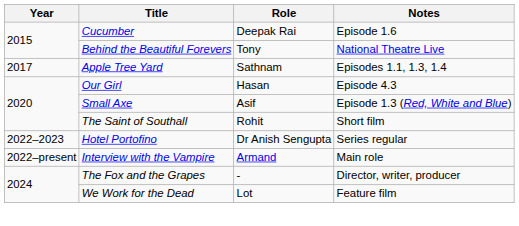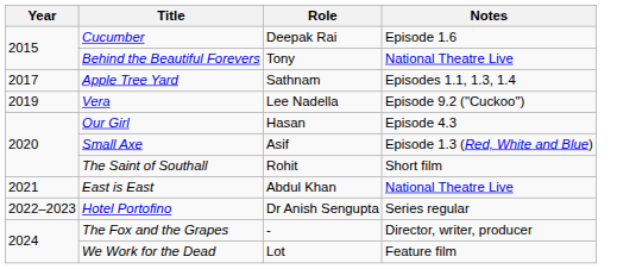 <table class="wikitable sortable">
 <tr>
 <th>Year</th>
 <th>Title</th>
 <th>Role</th>
 <th class="unsortable">Notes</th>
 </tr>
 <tr>
 <td rowspan="2">2015</td>
 <td><em><a href='#'>Cucumber</a></em></td>
 <td>Deepak Rai</td>
 <td>Episode 1.6</td>
 </tr>
 <tr>
 <td><em><a href='#'>Behind the Beautiful Forevers</a></em></td>
 <td>Tony</td>
 <td><a href='#'>National Theatre Live</a></td>
 </tr>
 <tr>
 <td>2017</td>
 <td><em><a href='#'>Apple Tree Yard</a></em></td>
 <td>Sathnam</td>
 <td>Episodes 1.1, 1.3, 1.4</td>
 </tr>
 <tr>
+<td>2019</td>
+<td><em><a href='#'>Vera</a></em></td>
+<td>Lee Nadella</td>
+<td>Episode 9.2 ("Cuckoo")</td>
+</tr>
+<tr>
 <td rowspan="3">2020</td>
 <td><em><a href='#'>Our Girl</a></em></td>
 <td>Hasan</td>
 <td>Episode 4.3</td>
 </tr>
 <tr>
 <td><em><a href='#'>Small Axe</a></em></td>
 <td>Asif</td>
 <td>Episode 1.3 (<em><a href='#'>Red, White and Blue</a></em>)</td>
 </tr>
 <tr>
 <td><em>The Saint of Southall</em></td>
 <td>Rohit</td>
 <td>Short film</td>
 </tr>
 <tr>
+<td>2021</td>
+<td><em>East is East</em></td>
+<td>Abdul Khan</td>
+<td><a href='#'>National Theatre Live</a></td>
+</tr>
+<tr>
 <td>2022–2023</td>
 <td><em><a href='#'>Hotel Portofino</a></em></td>
 <td>Dr Anish Sengupta</td>
 <td>Series regular</td>
-</tr>
-<tr>
-<td>2022–present</td>
-<td><em><a href='#'>Interview with the Vampire</a></em></td>
-<td><a href='#'>Armand</a></td>
-<td>Main role</td>
 </tr>
 <tr>
 <td rowspan="2">2024</td>
 <td><em>The Fox and the Grapes</em></td>
 <td>-</td>
 <td>Director, writer, producer</td>
 </tr>
 <tr>
 <td><em>We Work for the Dead</em></td>
 <td>Lot</td>
 <td>Feature film</td>
 </tr>
 </table>
